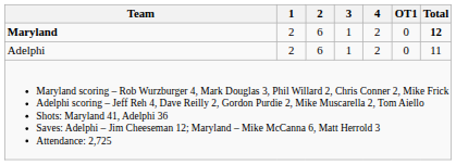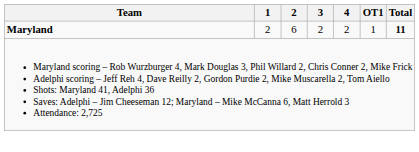 <table class="wikitable" style="text-align:center; max-width:45em">
 <tr>
 <th>Team</th>
 <th style="width:2em">1</th>
 <th style="width:2em">2</th>
 <th style="width:2em">3</th>
 <th style="width:2em">4</th>
 <th style="width:2em">OT1</th>
 <th style="width:2em">Total</th>
 </tr>
 <tr>
 <td style="text-align:left"><strong>Maryland</strong></td>
 <td>2</td>
 <td>6</td>
+<td>2</td>
+<td>2</td>
 <td>1</td>
-<td>2</td>
-<td>0</td>
-<td><strong>12</strong></td>
-</tr>
-<tr>
-<td style="text-align:left">Adelphi</td>
-<td>2</td>
-<td>6</td>
-<td>1</td>
-<td>2</td>
-<td>0</td>
-<td>11</td>
+<td><strong>11</strong></td>
 </tr>
 <tr>
 <td colspan=7 style="font-size:88%; text-align:left"><br><ul><li>Maryland scoring – Rob Wurzburger 4, Mark Douglas 3, Phil Willard 2, Chris Conner 2, Mike Frick</li><li>Adelphi scoring – Jeff Reh 4, Dave Reilly 2, Gordon Purdie 2, Mike Muscarella 2, Tom Aiello</li><li>Shots: Maryland 41, Adelphi 36</li><li>Saves: Adelphi – Jim Cheeseman 12; Maryland – Mike McCanna 6, Matt Herrold 3</li><li>Attendance: 2,725</li></ul></td>
 </tr>
 </table>
